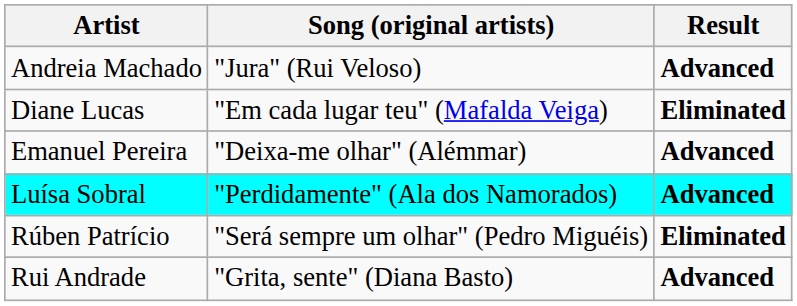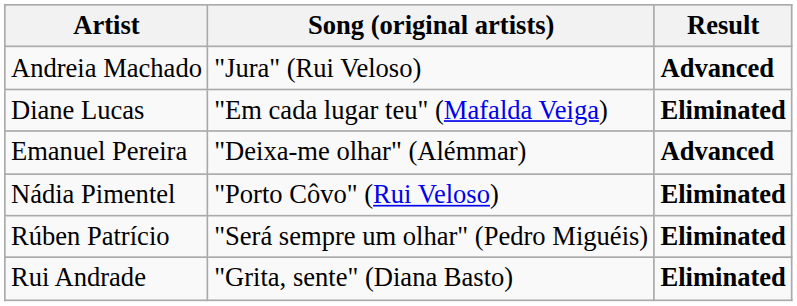 <table class=wikitable>
 <tr>
 <th>Artist</th>
 <th>Song (original artists)</th>
 <th>Result</th>
 </tr>
 <tr>
 <td>Andreia Machado</td>
 <td>"Jura" (Rui Veloso)</td>
 <td><strong>Advanced</strong></td>
 </tr>
 <tr>
 <td>Diane Lucas</td>
 <td>"Em cada lugar teu" (<a href='#'>Mafalda Veiga</a>)</td>
 <td><strong>Eliminated</strong></td>
 </tr>
 <tr>
 <td>Emanuel Pereira</td>
 <td>"Deixa-me olhar" (Alémmar)</td>
 <td><strong>Advanced</strong></td>
 </tr>
-<tr style="background:cyan;">
-<td>Luísa Sobral</td>
-<td>"Perdidamente" (Ala dos Namorados)</td>
-<td><strong>Advanced</strong></td>
+<tr>
+<td>Nádia Pimentel</td>
+<td>"Porto Côvo" (<a href='#'>Rui Veloso</a>)</td>
+<td><strong>Eliminated</strong></td>
 </tr>
 <tr>
 <td>Rúben Patrício</td>
 <td>"Será sempre um olhar" (Pedro Miguéis)</td>
 <td><strong>Eliminated</strong></td>
 </tr>
 <tr>
 <td>Rui Andrade</td>
 <td>"Grita, sente" (Diana Basto)</td>
-<td><strong>Advanced</strong></td>
+<td><strong>Eliminated</strong></td>
 </tr>
 </table>
